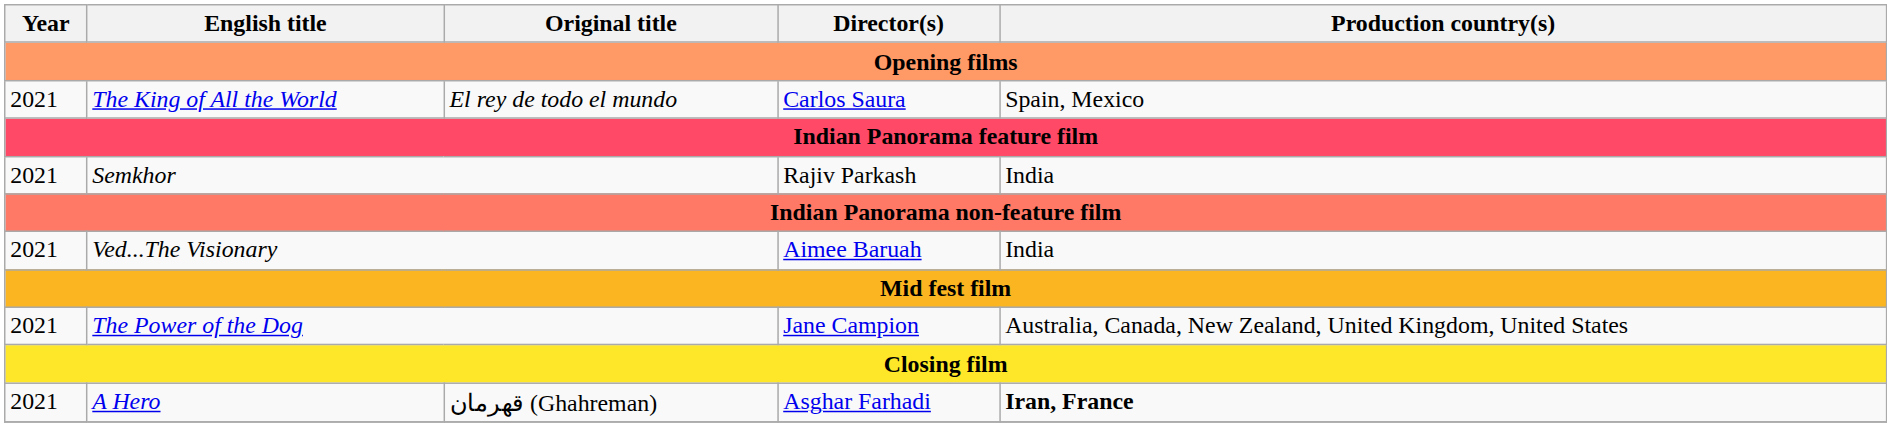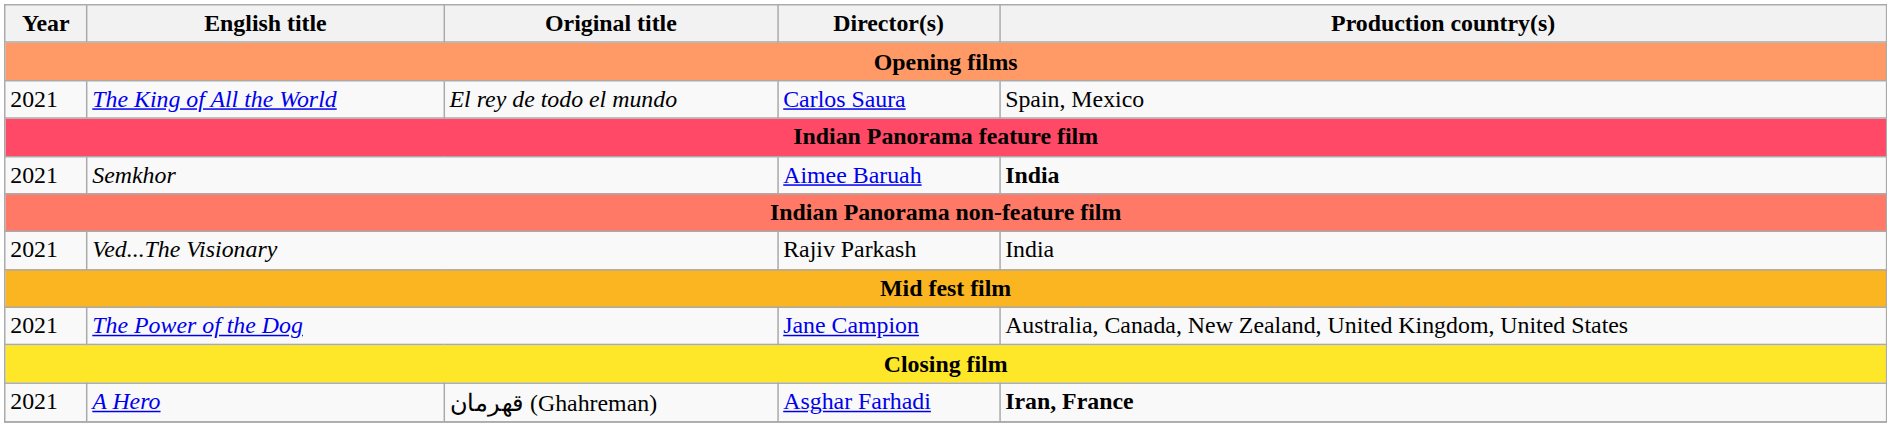 <table class="sortable wikitable" style="width:100%; margin-bottom:4px" cellpadding="5">
 <tr>
 <th scope="col">Year</th>
 <th scope="col">English title</th>
 <th scope="col">Original title</th>
 <th scope="col">Director(s)</th>
 <th scope="col">Production country(s)</th>
 </tr>
 <tr>
 <th colspan="5" style="background:#FF9966">Opening films</th>
 </tr>
 <tr>
 <td>2021</td>
 <td><em><a href='#'>The King of All the World</a></em></td>
 <td><em>El rey de todo el mundo</em></td>
 <td><a href='#'>Carlos Saura</a></td>
 <td>Spain, Mexico</td>
 </tr>
 <tr>
 <th colspan="5" style="background:#FF4966">Indian Panorama feature film</th>
 </tr>
 <tr>
 <td>2021</td>
 <td colspan="2"><em>Semkhor</em></td>
-<td>Rajiv Parkash</td>
-<td>India</td>
+<td><a href='#'>Aimee Baruah</a></td>
+<td><strong>India</strong></td>
 </tr>
 <tr>
 <th colspan="5" style="background:#FF7966">Indian Panorama non-feature film</th>
 </tr>
 <tr>
 <td>2021</td>
 <td colspan="2"><em>Ved...The Visionary</em></td>
-<td><a href='#'>Aimee Baruah</a></td>
+<td>Rajiv Parkash</td>
 <td>India</td>
 </tr>
 <tr>
 <th colspan="5" style="background:#FAB520">Mid fest film</th>
 </tr>
 <tr>
 <td>2021</td>
 <td colspan=2><em><a href='#'>The Power of the Dog</a></em></td>
 <td><a href='#'>Jane Campion</a></td>
 <td>Australia, Canada, New Zealand, United Kingdom, United States</td>
 </tr>
 <tr>
 <th colspan="5" style="background:#FEE729">Closing film</th>
 </tr>
 <tr>
 <td>2021</td>
 <td><em><a href='#'>A Hero</a></em></td>
 <td>قهرمان (Ghahreman)</td>
 <td><a href='#'>Asghar Farhadi</a></td>
 <td><strong>Iran, France</strong></td>
 </tr>
 <tr>
 </tr>
 </table>
